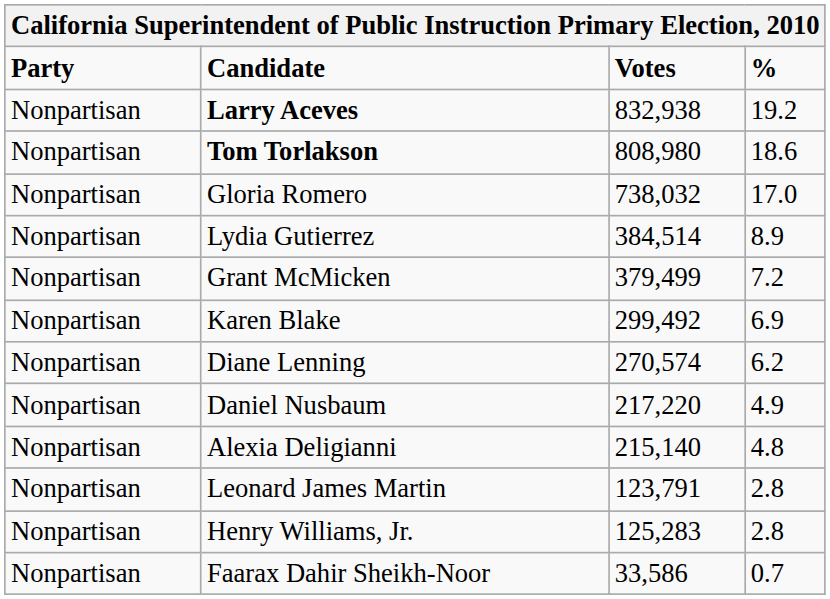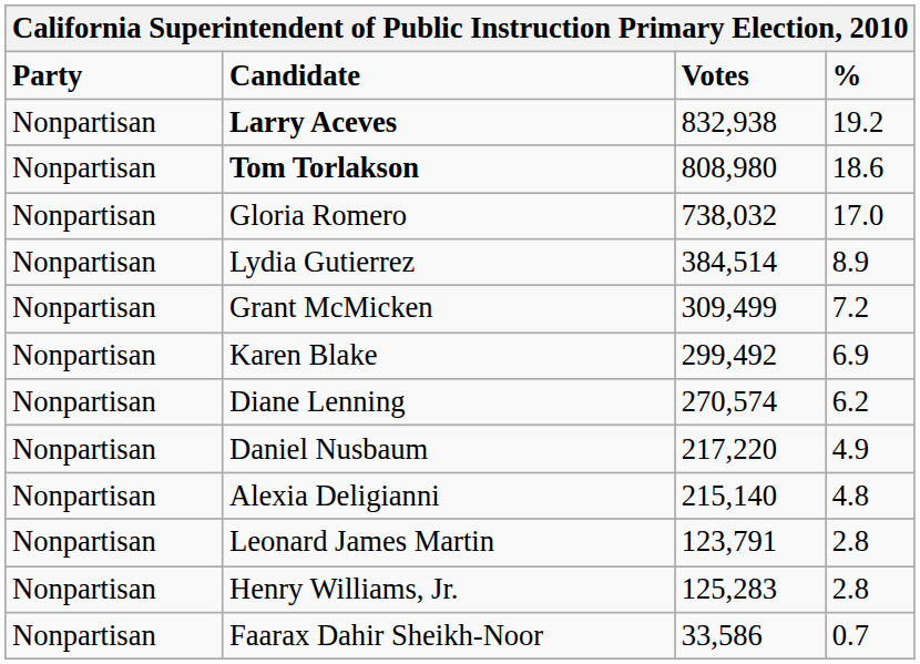 <table class="wikitable">
 <tr>
 <th colspan="4">California Superintendent of Public Instruction Primary Election, 2010</th>
 </tr>
 <tr>
 <td><strong>Party</strong></td>
 <td><strong>Candidate</strong></td>
 <td><strong>Votes</strong></td>
 <td><strong>%</strong></td>
 </tr>
 <tr>
 <td>Nonpartisan</td>
 <td><strong>Larry Aceves</strong></td>
 <td>832,938</td>
 <td>19.2</td>
 </tr>
 <tr>
 <td>Nonpartisan</td>
 <td><strong>Tom Torlakson</strong></td>
 <td>808,980</td>
 <td>18.6</td>
 </tr>
 <tr>
 <td>Nonpartisan</td>
 <td>Gloria Romero</td>
 <td>738,032</td>
 <td>17.0</td>
 </tr>
 <tr>
 <td>Nonpartisan</td>
 <td>Lydia Gutierrez</td>
 <td>384,514</td>
 <td>8.9</td>
 </tr>
 <tr>
 <td>Nonpartisan</td>
 <td>Grant McMicken</td>
-<td>379,499</td>
+<td>309,499</td>
 <td>7.2</td>
 </tr>
 <tr>
 <td>Nonpartisan</td>
 <td>Karen Blake</td>
 <td>299,492</td>
 <td>6.9</td>
 </tr>
 <tr>
 <td>Nonpartisan</td>
 <td>Diane Lenning</td>
 <td>270,574</td>
 <td>6.2</td>
 </tr>
 <tr>
 <td>Nonpartisan</td>
 <td>Daniel Nusbaum</td>
 <td>217,220</td>
 <td>4.9</td>
 </tr>
 <tr>
 <td>Nonpartisan</td>
 <td>Alexia Deligianni</td>
 <td>215,140</td>
 <td>4.8</td>
 </tr>
 <tr>
 <td>Nonpartisan</td>
 <td>Leonard James Martin</td>
 <td>123,791</td>
 <td>2.8</td>
 </tr>
 <tr>
 <td>Nonpartisan</td>
 <td>Henry Williams, Jr.</td>
 <td>125,283</td>
 <td>2.8</td>
 </tr>
 <tr>
 <td>Nonpartisan</td>
 <td>Faarax Dahir Sheikh-Noor</td>
 <td>33,586</td>
 <td>0.7</td>
 </tr>
 </table>
